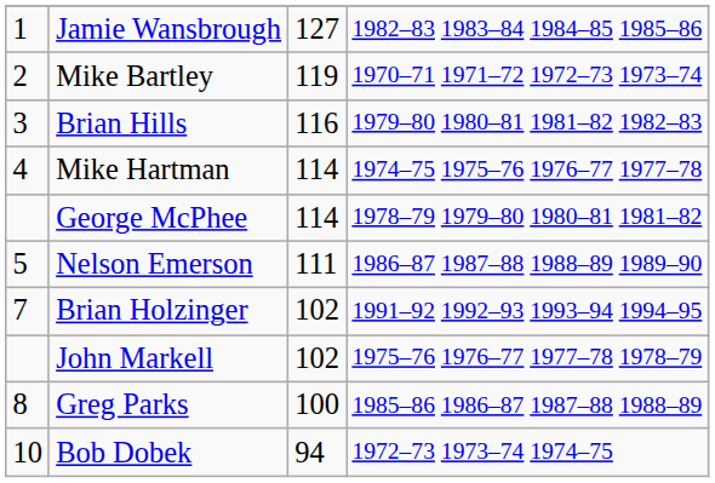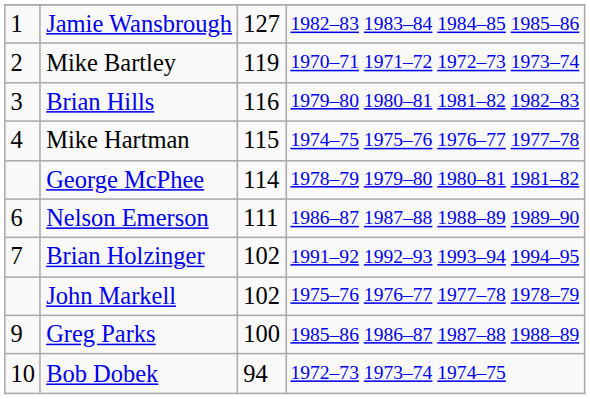 <table class="wikitable">
 <tr>
 </tr>
 <tr>
 <td>1</td>
 <td><a href='#'>Jamie Wansbrough</a></td>
 <td>127</td>
 <td style="font-size:80%;"><a href='#'>1982–83</a> <a href='#'>1983–84</a> <a href='#'>1984–85</a> <a href='#'>1985–86</a></td>
 </tr>
 <tr>
 <td>2</td>
 <td>Mike Bartley</td>
 <td>119</td>
 <td style="font-size:80%;"><a href='#'>1970–71</a> <a href='#'>1971–72</a> <a href='#'>1972–73</a> <a href='#'>1973–74</a></td>
 </tr>
 <tr>
 <td>3</td>
 <td><a href='#'>Brian Hills</a></td>
 <td>116</td>
 <td style="font-size:80%;"><a href='#'>1979–80</a> <a href='#'>1980–81</a> <a href='#'>1981–82</a> <a href='#'>1982–83</a></td>
 </tr>
 <tr>
 <td>4</td>
 <td>Mike Hartman</td>
-<td>114</td>
+<td>115</td>
 <td style="font-size:80%;"><a href='#'>1974–75</a> <a href='#'>1975–76</a> <a href='#'>1976–77</a> <a href='#'>1977–78</a></td>
 </tr>
 <tr>
 <td></td>
 <td><a href='#'>George McPhee</a></td>
 <td>114</td>
 <td style="font-size:80%;"><a href='#'>1978–79</a> <a href='#'>1979–80</a> <a href='#'>1980–81</a> <a href='#'>1981–82</a></td>
 </tr>
 <tr>
-<td>5</td>
+<td>6</td>
 <td><a href='#'>Nelson Emerson</a></td>
 <td>111</td>
 <td style="font-size:80%;"><a href='#'>1986–87</a> <a href='#'>1987–88</a> <a href='#'>1988–89</a> <a href='#'>1989–90</a></td>
 </tr>
 <tr>
 <td>7</td>
 <td><a href='#'>Brian Holzinger</a></td>
 <td>102</td>
 <td style="font-size:80%;"><a href='#'>1991–92</a> <a href='#'>1992–93</a> <a href='#'>1993–94</a> <a href='#'>1994–95</a></td>
 </tr>
 <tr>
 <td></td>
 <td><a href='#'>John Markell</a></td>
 <td>102</td>
 <td style="font-size:80%;"><a href='#'>1975–76</a> <a href='#'>1976–77</a> <a href='#'>1977–78</a> <a href='#'>1978–79</a></td>
 </tr>
 <tr>
-<td>8</td>
+<td>9</td>
 <td><a href='#'>Greg Parks</a></td>
 <td>100</td>
 <td style="font-size:80%;"><a href='#'>1985–86</a> <a href='#'>1986–87</a> <a href='#'>1987–88</a> <a href='#'>1988–89</a></td>
 </tr>
 <tr>
 <td>10</td>
 <td><a href='#'>Bob Dobek</a></td>
 <td>94</td>
 <td style="font-size:80%;"><a href='#'>1972–73</a> <a href='#'>1973–74</a> <a href='#'>1974–75</a></td>
 </tr>
 </table>
